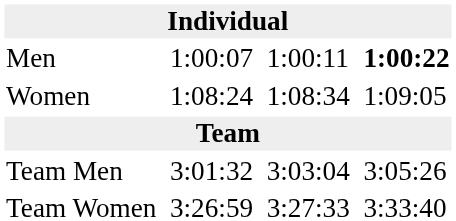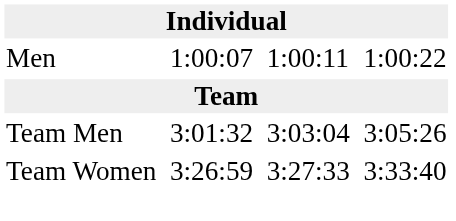 <table>
 <tr>
 <td colspan=7 bgcolor=#eeeeee style=text-align:center;><strong>Individual</strong></td>
 </tr>
 <tr>
 <td>Men</td>
 <td align=left></td>
 <td>1:00:07</td>
 <td align=left></td>
 <td>1:00:11</td>
 <td align=left></td>
-<td><strong>1:00:22</strong></td>
-</tr>
-<tr>
-<td>Women</td>
-<td align=left></td>
-<td>1:08:24</td>
-<td align=left></td>
-<td>1:08:34</td>
-<td align=left></td>
-<td>1:09:05</td>
+<td>1:00:22</td>
 </tr>
 <tr>
 <td colspan=7 bgcolor=#eeeeee style=text-align:center;><strong>Team</strong></td>
 </tr>
 <tr>
 <td>Team Men</td>
 <td align=left></td>
 <td>3:01:32</td>
 <td align=left></td>
 <td>3:03:04</td>
 <td align=left></td>
 <td>3:05:26</td>
 </tr>
 <tr>
 <td>Team Women</td>
 <td align=left></td>
 <td>3:26:59</td>
 <td align=left></td>
 <td>3:27:33</td>
 <td align=left></td>
 <td>3:33:40</td>
 </tr>
 </table>
